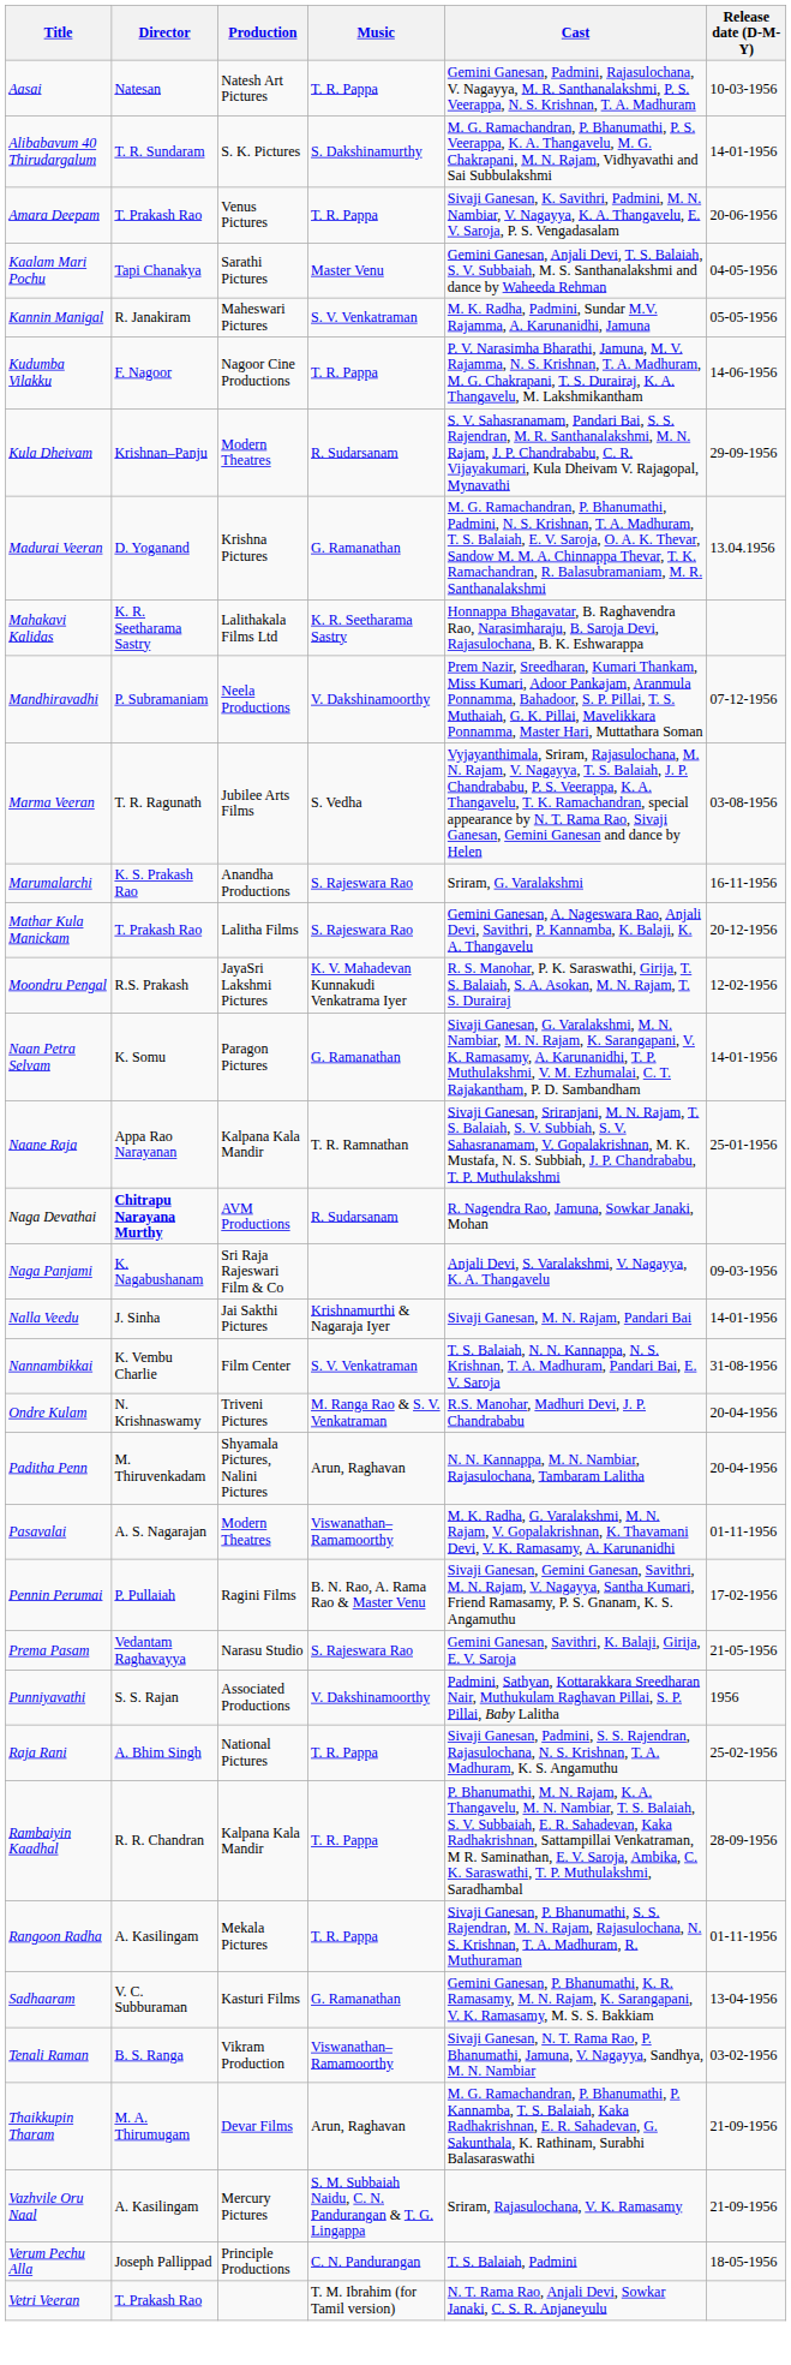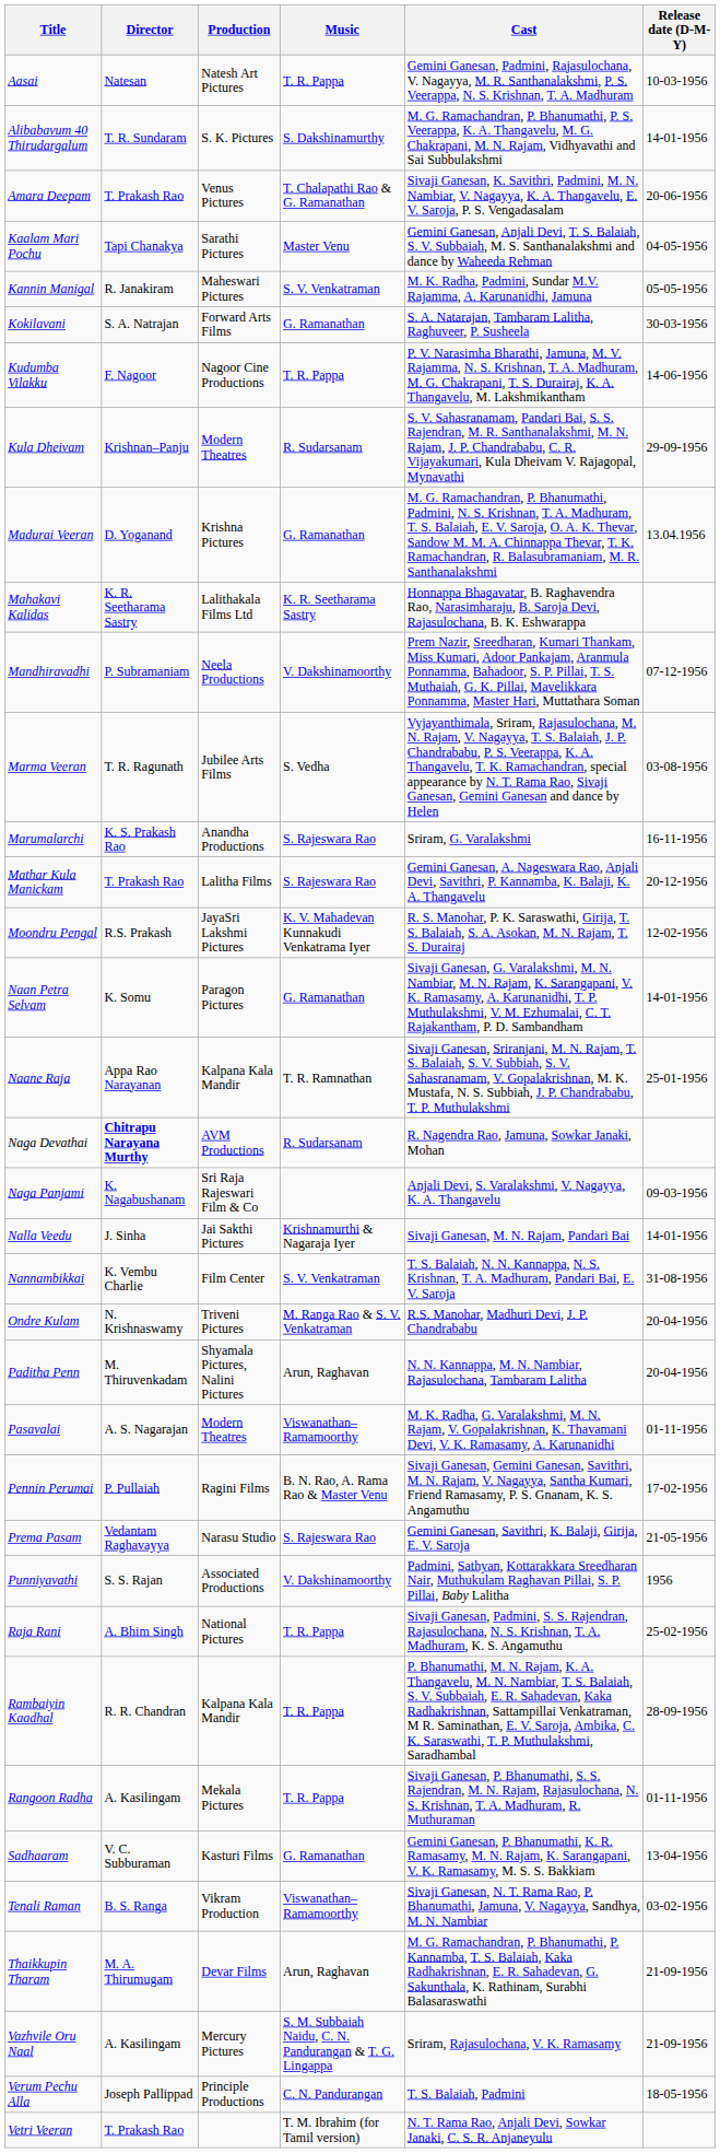 <table class="wikitable">
 <tr>
 <th><a href='#'>Title</a></th>
 <th><a href='#'>Director</a></th>
 <th><a href='#'>Production</a></th>
 <th><a href='#'>Music</a></th>
 <th><a href='#'>Cast</a></th>
 <th>Release date (D-M-Y)</th>
 </tr>
 <tr>
 <td><em><a href='#'>Aasai</a></em></td>
 <td><a href='#'>Natesan</a></td>
 <td>Natesh Art Pictures</td>
 <td><a href='#'>T. R. Pappa</a></td>
 <td><a href='#'>Gemini Ganesan</a>, <a href='#'>Padmini</a>, <a href='#'>Rajasulochana</a>, V. Nagayya, <a href='#'>M. R. Santhanalakshmi</a>, <a href='#'>P. S. Veerappa</a>, <a href='#'>N. S. Krishnan</a>, <a href='#'>T. A. Madhuram</a></td>
 <td>10-03-1956</td>
 </tr>
 <tr>
 <td><em><a href='#'>Alibabavum 40 Thirudargalum</a></em></td>
 <td><a href='#'>T. R. Sundaram</a></td>
 <td>S. K. Pictures</td>
 <td><a href='#'>S. Dakshinamurthy</a></td>
 <td><a href='#'>M. G. Ramachandran</a>, <a href='#'>P. Bhanumathi</a>, <a href='#'>P. S. Veerappa</a>, <a href='#'>K. A. Thangavelu</a>, <a href='#'>M. G. Chakrapani</a>, <a href='#'>M. N. Rajam</a>, Vidhyavathi and Sai Subbulakshmi</td>
 <td>14-01-1956</td>
 </tr>
 <tr>
 <td><em><a href='#'>Amara Deepam</a></em></td>
 <td><a href='#'>T. Prakash Rao</a></td>
 <td>Venus Pictures</td>
-<td><a href='#'>T. R. Pappa</a></td>
+<td><a href='#'>T. Chalapathi Rao</a> & <a href='#'>G. Ramanathan</a></td>
 <td><a href='#'>Sivaji Ganesan</a>, <a href='#'>K. Savithri</a>, <a href='#'>Padmini</a>, <a href='#'>M. N. Nambiar</a>, <a href='#'>V. Nagayya</a>, <a href='#'>K. A. Thangavelu</a>, <a href='#'>E. V. Saroja</a>, P. S. Vengadasalam</td>
 <td>20-06-1956</td>
 </tr>
 <tr>
 <td><em><a href='#'>Kaalam Mari Pochu</a></em></td>
 <td><a href='#'>Tapi Chanakya</a></td>
 <td>Sarathi Pictures</td>
 <td><a href='#'>Master Venu</a></td>
 <td><a href='#'>Gemini Ganesan</a>, <a href='#'>Anjali Devi</a>, <a href='#'>T. S. Balaiah</a>, <a href='#'>S. V. Subbaiah</a>, M. S. Santhanalakshmi and dance by <a href='#'>Waheeda Rehman</a></td>
 <td>04-05-1956</td>
 </tr>
 <tr>
 <td><em><a href='#'>Kannin Manigal</a></em></td>
 <td>R. Janakiram</td>
 <td>Maheswari Pictures</td>
 <td><a href='#'>S. V. Venkatraman</a></td>
 <td><a href='#'>M. K. Radha</a>, <a href='#'>Padmini</a>, Sundar <a href='#'>M.V. Rajamma</a>, <a href='#'>A. Karunanidhi</a>, <a href='#'>Jamuna</a></td>
 <td>05-05-1956</td>
+</tr>
+<tr>
+<td><em><a href='#'>Kokilavani</a></em></td>
+<td>S. A. Natrajan</td>
+<td>Forward Arts Films</td>
+<td><a href='#'>G. Ramanathan</a></td>
+<td><a href='#'>S. A. Natarajan</a>, <a href='#'>Tambaram Lalitha</a>, <a href='#'>Raghuveer</a>, <a href='#'>P. Susheela</a></td>
+<td>30-03-1956</td>
 </tr>
 <tr>
 <td><em><a href='#'>Kudumba Vilakku</a></em></td>
 <td><a href='#'>F. Nagoor</a></td>
 <td>Nagoor Cine Productions</td>
 <td><a href='#'>T. R. Pappa</a></td>
 <td><a href='#'>P. V. Narasimha Bharathi</a>, <a href='#'>Jamuna</a>, <a href='#'>M. V. Rajamma</a>, <a href='#'>N. S. Krishnan</a>, <a href='#'>T. A. Madhuram</a>, <a href='#'>M. G. Chakrapani</a>, <a href='#'>T. S. Durairaj</a>, <a href='#'>K. A. Thangavelu</a>, M. Lakshmikantham</td>
 <td>14-06-1956</td>
 </tr>
 <tr>
 <td><em><a href='#'>Kula Dheivam</a></em></td>
 <td><a href='#'>Krishnan–Panju</a></td>
 <td><a href='#'>Modern Theatres</a></td>
 <td><a href='#'>R. Sudarsanam</a></td>
 <td><a href='#'>S. V. Sahasranamam</a>, <a href='#'>Pandari Bai</a>, <a href='#'>S. S. Rajendran</a>, <a href='#'>M. R. Santhanalakshmi</a>, <a href='#'>M. N. Rajam</a>, <a href='#'>J. P. Chandrababu</a>, <a href='#'>C. R. Vijayakumari</a>, Kula Dheivam V. Rajagopal, <a href='#'>Mynavathi</a></td>
 <td>29-09-1956</td>
 </tr>
 <tr>
 <td><em><a href='#'>Madurai Veeran</a></em></td>
 <td><a href='#'>D. Yoganand</a></td>
 <td>Krishna Pictures</td>
 <td><a href='#'>G. Ramanathan</a></td>
 <td><a href='#'>M. G. Ramachandran</a>, <a href='#'>P. Bhanumathi</a>, <a href='#'>Padmini</a>, <a href='#'>N. S. Krishnan</a>, <a href='#'>T. A. Madhuram</a>, <a href='#'>T. S. Balaiah</a>, <a href='#'>E. V. Saroja</a>, <a href='#'>O. A. K. Thevar</a>, <a href='#'>Sandow M. M. A. Chinnappa Thevar</a>, <a href='#'>T. K. Ramachandran</a>, <a href='#'>R. Balasubramaniam</a>, <a href='#'>M. R. Santhanalakshmi</a></td>
 <td>13.04.1956</td>
 </tr>
 <tr>
 <td><em><a href='#'>Mahakavi Kalidas</a><br></em></td>
 <td><a href='#'>K. R. Seetharama Sastry</a></td>
 <td>Lalithakala Films Ltd</td>
 <td><a href='#'>K. R. Seetharama Sastry</a></td>
 <td><a href='#'>Honnappa Bhagavatar</a>, B. Raghavendra Rao, <a href='#'>Narasimharaju</a>, <a href='#'>B. Saroja Devi</a>, <a href='#'>Rajasulochana</a>, B. K. Eshwarappa</td>
 <td></td>
 </tr>
 <tr>
 <td><em><a href='#'>Mandhiravadhi</a></em></td>
 <td><a href='#'>P. Subramaniam</a></td>
 <td><a href='#'>Neela Productions</a></td>
 <td><a href='#'>V. Dakshinamoorthy</a></td>
 <td><a href='#'>Prem Nazir</a>, <a href='#'>Sreedharan</a>, <a href='#'>Kumari Thankam</a>, <a href='#'>Miss Kumari</a>, <a href='#'>Adoor Pankajam</a>, <a href='#'>Aranmula Ponnamma</a>, <a href='#'>Bahadoor</a>, <a href='#'>S. P. Pillai</a>, <a href='#'>T. S. Muthaiah</a>, <a href='#'>G. K. Pillai</a>, <a href='#'>Mavelikkara Ponnamma</a>, <a href='#'>Master Hari</a>, Muttathara Soman</td>
 <td>07-12-1956</td>
 </tr>
 <tr>
 <td><em><a href='#'>Marma Veeran</a></em></td>
 <td>T. R. Ragunath</td>
 <td>Jubilee Arts Films</td>
 <td>S. Vedha</td>
 <td><a href='#'>Vyjayanthimala</a>, Sriram, <a href='#'>Rajasulochana</a>, <a href='#'>M. N. Rajam</a>, <a href='#'>V. Nagayya</a>, <a href='#'>T. S. Balaiah</a>, <a href='#'>J. P. Chandrababu</a>, <a href='#'>P. S. Veerappa</a>, <a href='#'>K. A. Thangavelu</a>, <a href='#'>T. K. Ramachandran</a>, special appearance by <a href='#'>N. T. Rama Rao</a>, <a href='#'>Sivaji Ganesan</a>, <a href='#'>Gemini Ganesan</a> and dance by <a href='#'>Helen</a></td>
 <td>03-08-1956</td>
 </tr>
 <tr>
 <td><em><a href='#'>Marumalarchi</a></em></td>
 <td><a href='#'>K. S. Prakash Rao</a></td>
 <td>Anandha Productions</td>
 <td><a href='#'>S. Rajeswara Rao</a></td>
 <td Sriram (actor)>Sriram, <a href='#'>G. Varalakshmi</a></td>
 <td>16-11-1956</td>
 </tr>
 <tr>
 <td><em><a href='#'>Mathar Kula Manickam</a></em></td>
 <td><a href='#'>T. Prakash Rao</a></td>
 <td>Lalitha Films</td>
 <td><a href='#'>S. Rajeswara Rao</a></td>
 <td><a href='#'>Gemini Ganesan</a>, <a href='#'>A. Nageswara Rao</a>, <a href='#'>Anjali Devi</a>, <a href='#'>Savithri</a>, <a href='#'>P. Kannamba</a>, <a href='#'>K. Balaji</a>, <a href='#'>K. A. Thangavelu</a></td>
 <td>20-12-1956</td>
 </tr>
 <tr>
 <td><em><a href='#'>Moondru Pengal</a></em></td>
 <td>R.S. Prakash</td>
 <td>JayaSri Lakshmi Pictures</td>
 <td><a href='#'>K. V. Mahadevan</a><br>Kunnakudi Venkatrama Iyer</td>
 <td><a href='#'>R. S. Manohar</a>, P. K. Saraswathi, <a href='#'>Girija</a>, <a href='#'>T. S. Balaiah</a>, <a href='#'>S. A. Asokan</a>, <a href='#'>M. N. Rajam</a>, <a href='#'>T. S. Durairaj</a></td>
 <td>12-02-1956</td>
 </tr>
 <tr>
 <td><em><a href='#'>Naan Petra Selvam</a></em></td>
 <td>K. Somu</td>
 <td>Paragon Pictures</td>
 <td><a href='#'>G. Ramanathan</a></td>
 <td><a href='#'>Sivaji Ganesan</a>, <a href='#'>G. Varalakshmi</a>, <a href='#'>M. N. Nambiar</a>, <a href='#'>M. N. Rajam</a>, <a href='#'>K. Sarangapani</a>, <a href='#'>V. K. Ramasamy</a>, <a href='#'>A. Karunanidhi</a>, <a href='#'>T. P. Muthulakshmi</a>, <a href='#'>V. M. Ezhumalai</a>, <a href='#'>C. T. Rajakantham</a>, P. D. Sambandham</td>
 <td>14-01-1956</td>
 </tr>
 <tr>
 <td><em><a href='#'>Naane Raja</a></em></td>
 <td R. Appa Rao>Appa Rao<br><a href='#'>Narayanan</a></td>
 <td>Kalpana Kala Mandir</td>
 <td>T. R. Ramnathan</td>
 <td><a href='#'>Sivaji Ganesan</a>, <a href='#'>Sriranjani</a>, <a href='#'>M. N. Rajam</a>, <a href='#'>T. S. Balaiah</a>, <a href='#'>S. V. Subbiah</a>, <a href='#'>S. V. Sahasranamam</a>, <a href='#'>V. Gopalakrishnan</a>, M. K. Mustafa, N. S. Subbiah, <a href='#'>J. P. Chandrababu</a>, <a href='#'>T. P. Muthulakshmi</a></td>
 <td>25-01-1956</td>
 </tr>
 <tr>
 <td><em>Naga Devathai</em></td>
 <td><strong><a href='#'>Chitrapu Narayana Murthy</a></strong></td>
 <td><a href='#'>AVM Productions</a></td>
 <td><a href='#'>R. Sudarsanam</a></td>
 <td><a href='#'>R. Nagendra Rao</a>, <a href='#'>Jamuna</a>, <a href='#'>Sowkar Janaki</a>, Mohan</td>
 <td></td>
 </tr>
 <tr>
 <td><em><a href='#'>Naga Panjami</a></em></td>
 <td><a href='#'>K. Nagabushanam</a></td>
 <td>Sri Raja Rajeswari Film & Co</td>
 <td></td>
 <td><a href='#'>Anjali Devi</a>, <a href='#'>S. Varalakshmi</a>, <a href='#'>V. Nagayya</a>, <a href='#'>K. A. Thangavelu</a></td>
 <td>09-03-1956</td>
 </tr>
 <tr>
 <td><em><a href='#'>Nalla Veedu</a></em></td>
 <td>J. Sinha</td>
 <td>Jai Sakthi Pictures</td>
 <td><a href='#'>Krishnamurthi</a> & Nagaraja Iyer</td>
 <td><a href='#'>Sivaji Ganesan</a>, <a href='#'>M. N. Rajam</a>, <a href='#'>Pandari Bai</a></td>
 <td>14-01-1956</td>
 </tr>
 <tr>
 <td><em><a href='#'>Nannambikkai</a></em></td>
 <td>K. Vembu Charlie</td>
 <td>Film Center</td>
 <td><a href='#'>S. V. Venkatraman</a></td>
 <td><a href='#'>T. S. Balaiah</a>, <a href='#'>N. N. Kannappa</a>, <a href='#'>N. S. Krishnan</a>, <a href='#'>T. A. Madhuram</a>, <a href='#'>Pandari Bai</a>, <a href='#'>E. V. Saroja</a></td>
 <td>31-08-1956</td>
 </tr>
 <tr>
 <td><em><a href='#'>Ondre Kulam</a></em></td>
 <td>N. Krishnaswamy</td>
 <td>Triveni Pictures</td>
 <td><a href='#'>M. Ranga Rao</a> & <a href='#'>S. V. Venkatraman</a></td>
 <td><a href='#'>R.S. Manohar</a>, <a href='#'>Madhuri Devi</a>, <a href='#'>J. P. Chandrababu</a></td>
 <td>20-04-1956</td>
 </tr>
 <tr>
 <td><em><a href='#'>Paditha Penn</a></em></td>
 <td>M. Thiruvenkadam</td>
 <td>Shyamala Pictures, Nalini Pictures</td>
 <td>Arun, Raghavan</td>
 <td><a href='#'>N. N. Kannappa</a>, <a href='#'>M. N. Nambiar</a>, <a href='#'>Rajasulochana</a>, <a href='#'>Tambaram Lalitha</a></td>
 <td>20-04-1956</td>
 </tr>
 <tr>
 <td><em><a href='#'>Pasavalai</a></em></td>
 <td>A. S. Nagarajan</td>
 <td><a href='#'>Modern Theatres</a></td>
 <td><a href='#'>Viswanathan–Ramamoorthy</a></td>
 <td><a href='#'>M. K. Radha</a>, <a href='#'>G. Varalakshmi</a>, <a href='#'>M. N. Rajam</a>, <a href='#'>V. Gopalakrishnan</a>, <a href='#'>K. Thavamani Devi</a>, <a href='#'>V. K. Ramasamy</a>, <a href='#'>A. Karunanidhi</a></td>
 <td>01-11-1956</td>
 </tr>
 <tr>
 <td><em><a href='#'>Pennin Perumai</a></em></td>
 <td><a href='#'>P. Pullaiah</a></td>
 <td>Ragini Films</td>
 <td>B. N. Rao, A. Rama Rao & <a href='#'>Master Venu</a></td>
 <td><a href='#'>Sivaji Ganesan</a>, <a href='#'>Gemini Ganesan</a>, <a href='#'>Savithri</a>, <a href='#'>M. N. Rajam</a>, <a href='#'>V. Nagayya</a>, <a href='#'>Santha Kumari</a>, Friend Ramasamy, P. S. Gnanam, K. S. Angamuthu</td>
 <td>17-02-1956</td>
 </tr>
 <tr>
 <td><em><a href='#'>Prema Pasam</a></em></td>
 <td><a href='#'>Vedantam Raghavayya</a></td>
 <td>Narasu Studio</td>
 <td><a href='#'>S. Rajeswara Rao</a></td>
 <td><a href='#'>Gemini Ganesan</a>, <a href='#'>Savithri</a>, <a href='#'>K. Balaji</a>, <a href='#'>Girija</a>, <a href='#'>E. V. Saroja</a></td>
 <td>21-05-1956</td>
 </tr>
 <tr>
 <td><em><a href='#'>Punniyavathi</a></em></td>
 <td>S. S. Rajan</td>
 <td>Associated Productions</td>
 <td><a href='#'>V. Dakshinamoorthy</a></td>
 <td><a href='#'>Padmini</a>, <a href='#'>Sathyan</a>, <a href='#'>Kottarakkara Sreedharan Nair</a>, <a href='#'>Muthukulam Raghavan Pillai</a>, <a href='#'>S. P. Pillai</a>, <em>Baby</em> Lalitha</td>
 <td>1956</td>
 </tr>
 <tr>
 <td><em><a href='#'>Raja Rani</a></em></td>
 <td><a href='#'>A. Bhim Singh</a></td>
 <td>National Pictures</td>
 <td><a href='#'>T. R. Pappa</a></td>
 <td><a href='#'>Sivaji Ganesan</a>, <a href='#'>Padmini</a>, <a href='#'>S. S. Rajendran</a>, <a href='#'>Rajasulochana</a>, <a href='#'>N. S. Krishnan</a>, <a href='#'>T. A. Madhuram</a>, K. S. Angamuthu</td>
 <td>25-02-1956</td>
 </tr>
 <tr>
 <td><em><a href='#'>Rambaiyin Kaadhal</a></em></td>
 <td>R. R. Chandran</td>
 <td>Kalpana Kala Mandir</td>
 <td><a href='#'>T. R. Pappa</a></td>
 <td><a href='#'>P. Bhanumathi</a>, <a href='#'>M. N. Rajam</a>, <a href='#'>K. A. Thangavelu</a>, <a href='#'>M. N. Nambiar</a>, <a href='#'>T. S. Balaiah</a>, <a href='#'>S. V. Subbaiah</a>, <a href='#'>E. R. Sahadevan</a>, <a href='#'>Kaka Radhakrishnan</a>, Sattampillai Venkatraman, M R. Saminathan, <a href='#'>E. V. Saroja</a>, <a href='#'>Ambika</a>, <a href='#'>C. K. Saraswathi</a>, <a href='#'>T. P. Muthulakshmi</a>, Saradhambal</td>
 <td>28-09-1956</td>
 </tr>
 <tr>
 <td><em><a href='#'>Rangoon Radha</a></em></td>
 <td>A. Kasilingam</td>
 <td>Mekala Pictures</td>
 <td><a href='#'>T. R. Pappa</a></td>
 <td><a href='#'>Sivaji Ganesan</a>, <a href='#'>P. Bhanumathi</a>, <a href='#'>S. S. Rajendran</a>, <a href='#'>M. N. Rajam</a>, <a href='#'>Rajasulochana</a>, <a href='#'>N. S. Krishnan</a>, <a href='#'>T. A. Madhuram</a>, <a href='#'>R. Muthuraman</a></td>
 <td>01-11-1956</td>
 </tr>
 <tr>
 <td><em><a href='#'>Sadhaaram</a></em></td>
 <td>V. C. Subburaman</td>
 <td>Kasturi Films</td>
 <td><a href='#'>G. Ramanathan</a></td>
 <td><a href='#'>Gemini Ganesan</a>, <a href='#'>P. Bhanumathi</a>, <a href='#'>K. R. Ramasamy</a>, <a href='#'>M. N. Rajam</a>, <a href='#'>K. Sarangapani</a>, <a href='#'>V. K. Ramasamy</a>, M. S. S. Bakkiam</td>
 <td>13-04-1956</td>
 </tr>
 <tr>
 <td><em><a href='#'>Tenali Raman</a></em></td>
 <td><a href='#'>B. S. Ranga</a></td>
 <td>Vikram Production</td>
 <td><a href='#'>Viswanathan–Ramamoorthy</a></td>
 <td><a href='#'>Sivaji Ganesan</a>, <a href='#'>N. T. Rama Rao</a>, <a href='#'>P. Bhanumathi</a>, <a href='#'>Jamuna</a>, <a href='#'>V. Nagayya</a>, Sandhya, <a href='#'>M. N. Nambiar</a></td>
 <td>03-02-1956</td>
 </tr>
 <tr>
 <td><em><a href='#'>Thaikkupin Tharam</a></em></td>
 <td><a href='#'>M. A. Thirumugam</a></td>
 <td><a href='#'>Devar Films</a></td>
 <td>Arun, Raghavan</td>
 <td><a href='#'>M. G. Ramachandran</a>, <a href='#'>P. Bhanumathi</a>, <a href='#'>P. Kannamba</a>, <a href='#'>T. S. Balaiah</a>, <a href='#'>Kaka Radhakrishnan</a>, <a href='#'>E. R. Sahadevan</a>, <a href='#'>G. Sakunthala</a>, K. Rathinam, Surabhi Balasaraswathi</td>
 <td>21-09-1956</td>
 </tr>
 <tr>
 <td><em><a href='#'>Vazhvile Oru Naal</a></em></td>
 <td>A. Kasilingam</td>
 <td>Mercury Pictures</td>
 <td><a href='#'>S. M. Subbaiah Naidu</a>, <a href='#'>C. N. Pandurangan</a> & <a href='#'>T. G. Lingappa</a></td>
 <td>Sriram, <a href='#'>Rajasulochana</a>, <a href='#'>V. K. Ramasamy</a></td>
 <td>21-09-1956</td>
 </tr>
 <tr>
 <td><em><a href='#'>Verum Pechu Alla</a></em></td>
 <td>Joseph Pallippad</td>
 <td>Principle Productions</td>
 <td><a href='#'>C. N. Pandurangan</a></td>
 <td><a href='#'>T. S. Balaiah</a>, <a href='#'>Padmini</a></td>
 <td>18-05-1956</td>
 </tr>
 <tr>
 <td><em><a href='#'>Vetri Veeran</a></em></td>
 <td><a href='#'>T. Prakash Rao</a></td>
 <td></td>
 <td>T. M. Ibrahim (for Tamil version)</td>
 <td><a href='#'>N. T. Rama Rao</a>, <a href='#'>Anjali Devi</a>, <a href='#'>Sowkar Janaki</a>, <a href='#'>C. S. R. Anjaneyulu</a></td>
 <td></td>
 </tr>
 </table>
